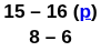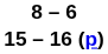 <table style="text-align:center">
 <tr>
 <th width=200></th>
 <th width=100></th>
 <th width=200></th>
 </tr>
 <tr>
 <td align=right></td>
-<td><strong>15 – 16 (<a href='#'>p</a>)</strong></td>
+<td><strong>8 – 6</strong></td>
 <td align=left></td>
 </tr>
 <tr>
 <td align=right></td>
-<td><strong>8 – 6</strong></td>
+<td><strong>15 – 16 (<a href='#'>p</a>)</strong></td>
 <td align=left></td>
 </tr>
 </table>
